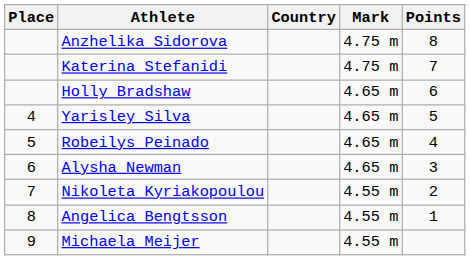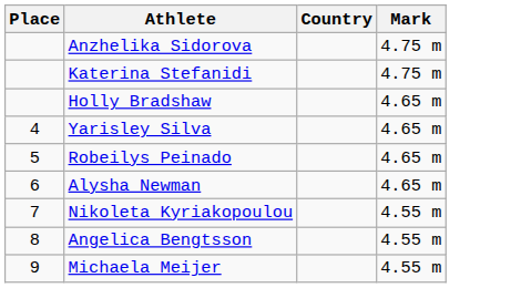 <table class="wikitable">
 <tr>
 <th>Place</th>
 <th>Athlete</th>
 <th>Country</th>
 <th>Mark</th>
-<th>Points</th>
 </tr>
 <tr>
 <td align=center></td>
 <td><a href='#'>Anzhelika Sidorova</a></td>
 <td></td>
 <td>4.75 m</td>
-<td align=center>8</td>
 </tr>
 <tr>
 <td align=center></td>
 <td><a href='#'>Katerina Stefanidi</a></td>
 <td></td>
 <td>4.75 m</td>
-<td align=center>7</td>
 </tr>
 <tr>
 <td align=center></td>
 <td><a href='#'>Holly Bradshaw</a></td>
 <td></td>
 <td>4.65 m</td>
-<td align=center>6</td>
 </tr>
 <tr>
 <td align=center>4</td>
 <td><a href='#'>Yarisley Silva</a></td>
 <td></td>
 <td>4.65 m</td>
-<td align=center>5</td>
 </tr>
 <tr>
 <td align=center>5</td>
 <td><a href='#'>Robeilys Peinado</a></td>
 <td></td>
 <td>4.65 m</td>
-<td align=center>4</td>
 </tr>
 <tr>
 <td align=center>6</td>
 <td><a href='#'>Alysha Newman</a></td>
 <td></td>
 <td>4.65 m</td>
-<td align=center>3</td>
 </tr>
 <tr>
 <td align=center>7</td>
 <td><a href='#'>Nikoleta Kyriakopoulou</a></td>
 <td></td>
 <td>4.55 m</td>
-<td align=center>2</td>
 </tr>
 <tr>
 <td align=center>8</td>
 <td><a href='#'>Angelica Bengtsson</a></td>
 <td></td>
 <td>4.55 m</td>
-<td align=center>1</td>
 </tr>
 <tr>
 <td align=center>9</td>
 <td><a href='#'>Michaela Meijer</a></td>
 <td></td>
 <td>4.55 m</td>
-<td align=center></td>
 </tr>
 </table>
